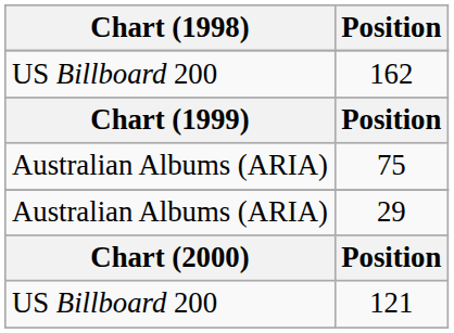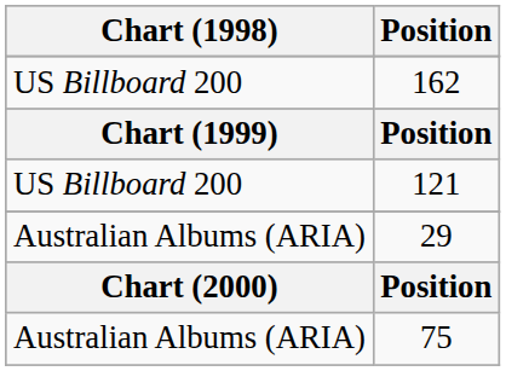 <table class="wikitable plainrowheaders">
 <tr>
 <th>Chart (1998)</th>
 <th>Position</th>
 </tr>
 <tr>
 </tr>
 <tr>
 <td>US <em>Billboard</em> 200</td>
 <td align="center">162</td>
 </tr>
 <tr>
 <th>Chart (1999)</th>
 <th>Position</th>
 </tr>
 <tr>
-<td>Australian Albums (ARIA)</td>
-<td align="center">75</td>
+<td>US <em>Billboard</em> 200</td>
+<td align="center">121</td>
 </tr>
 <tr>
 </tr>
 <tr>
 <td>Australian Albums (ARIA)</td>
 <td align="center">29</td>
 </tr>
 <tr>
 <th>Chart (2000)</th>
 <th>Position</th>
 </tr>
 <tr>
-<td>US <em>Billboard</em> 200</td>
-<td align="center">121</td>
+<td>Australian Albums (ARIA)</td>
+<td align="center">75</td>
 </tr>
 </table>
